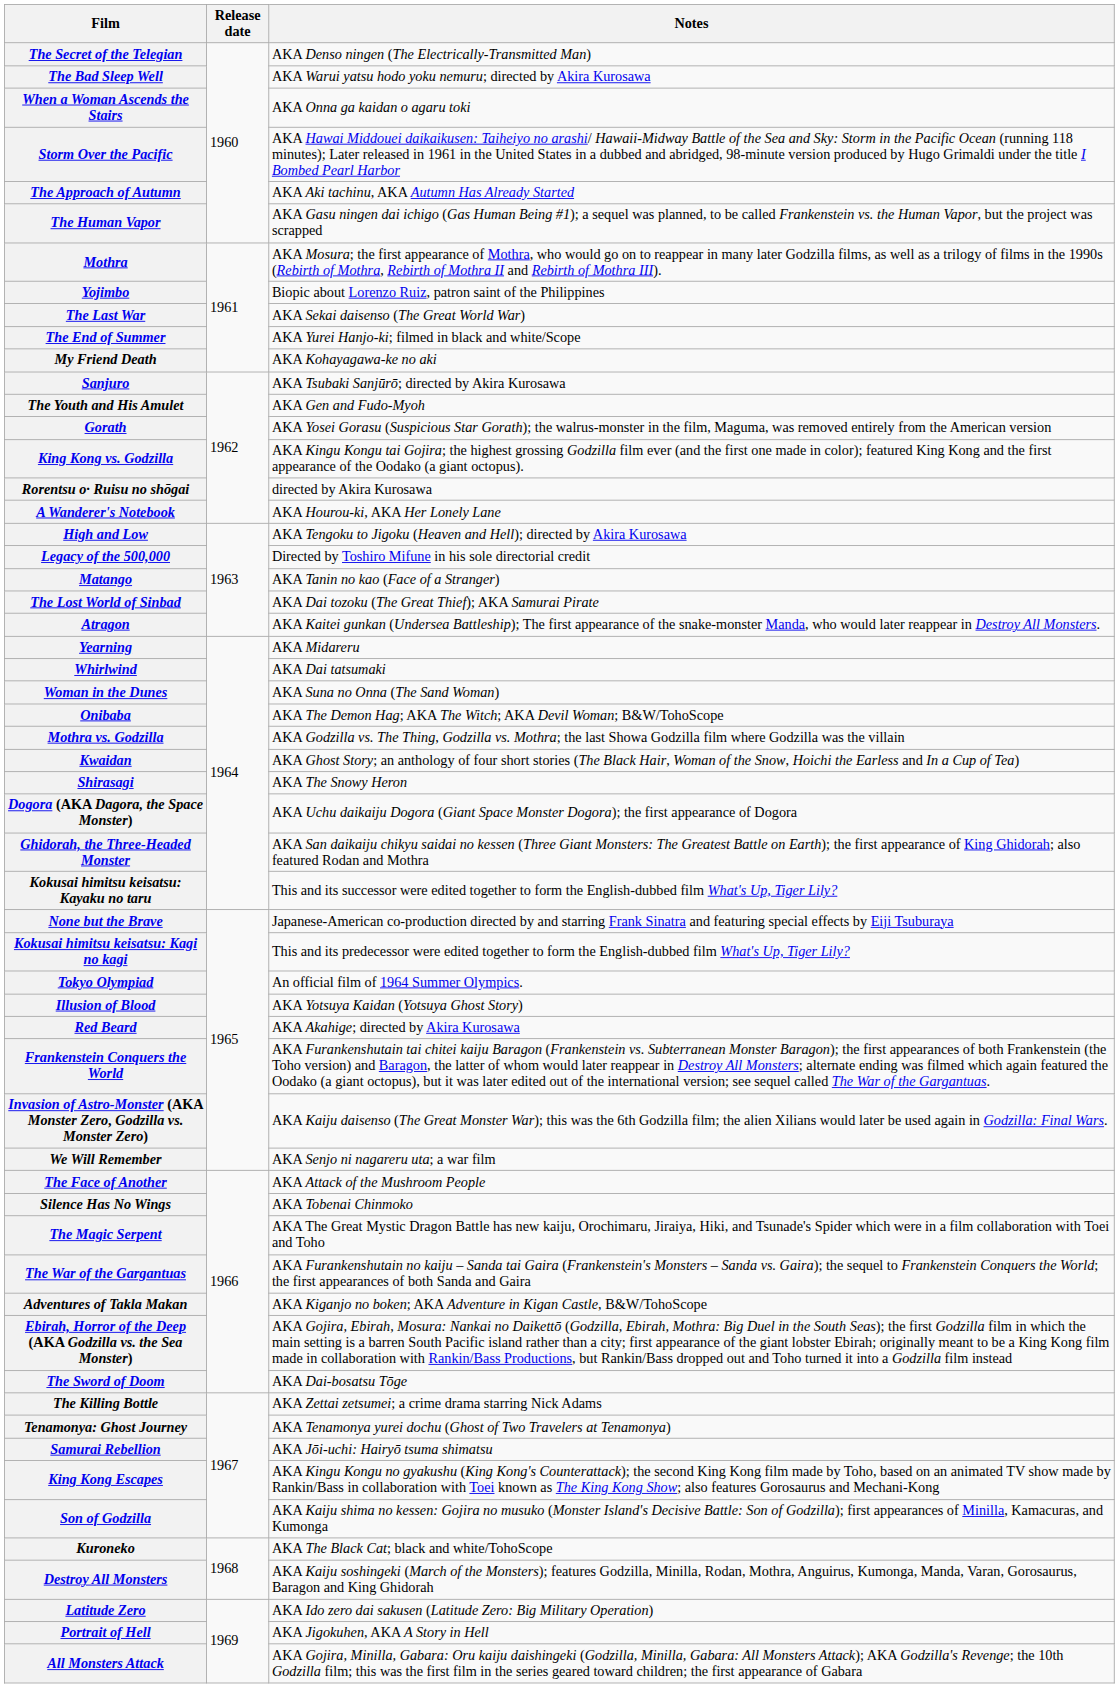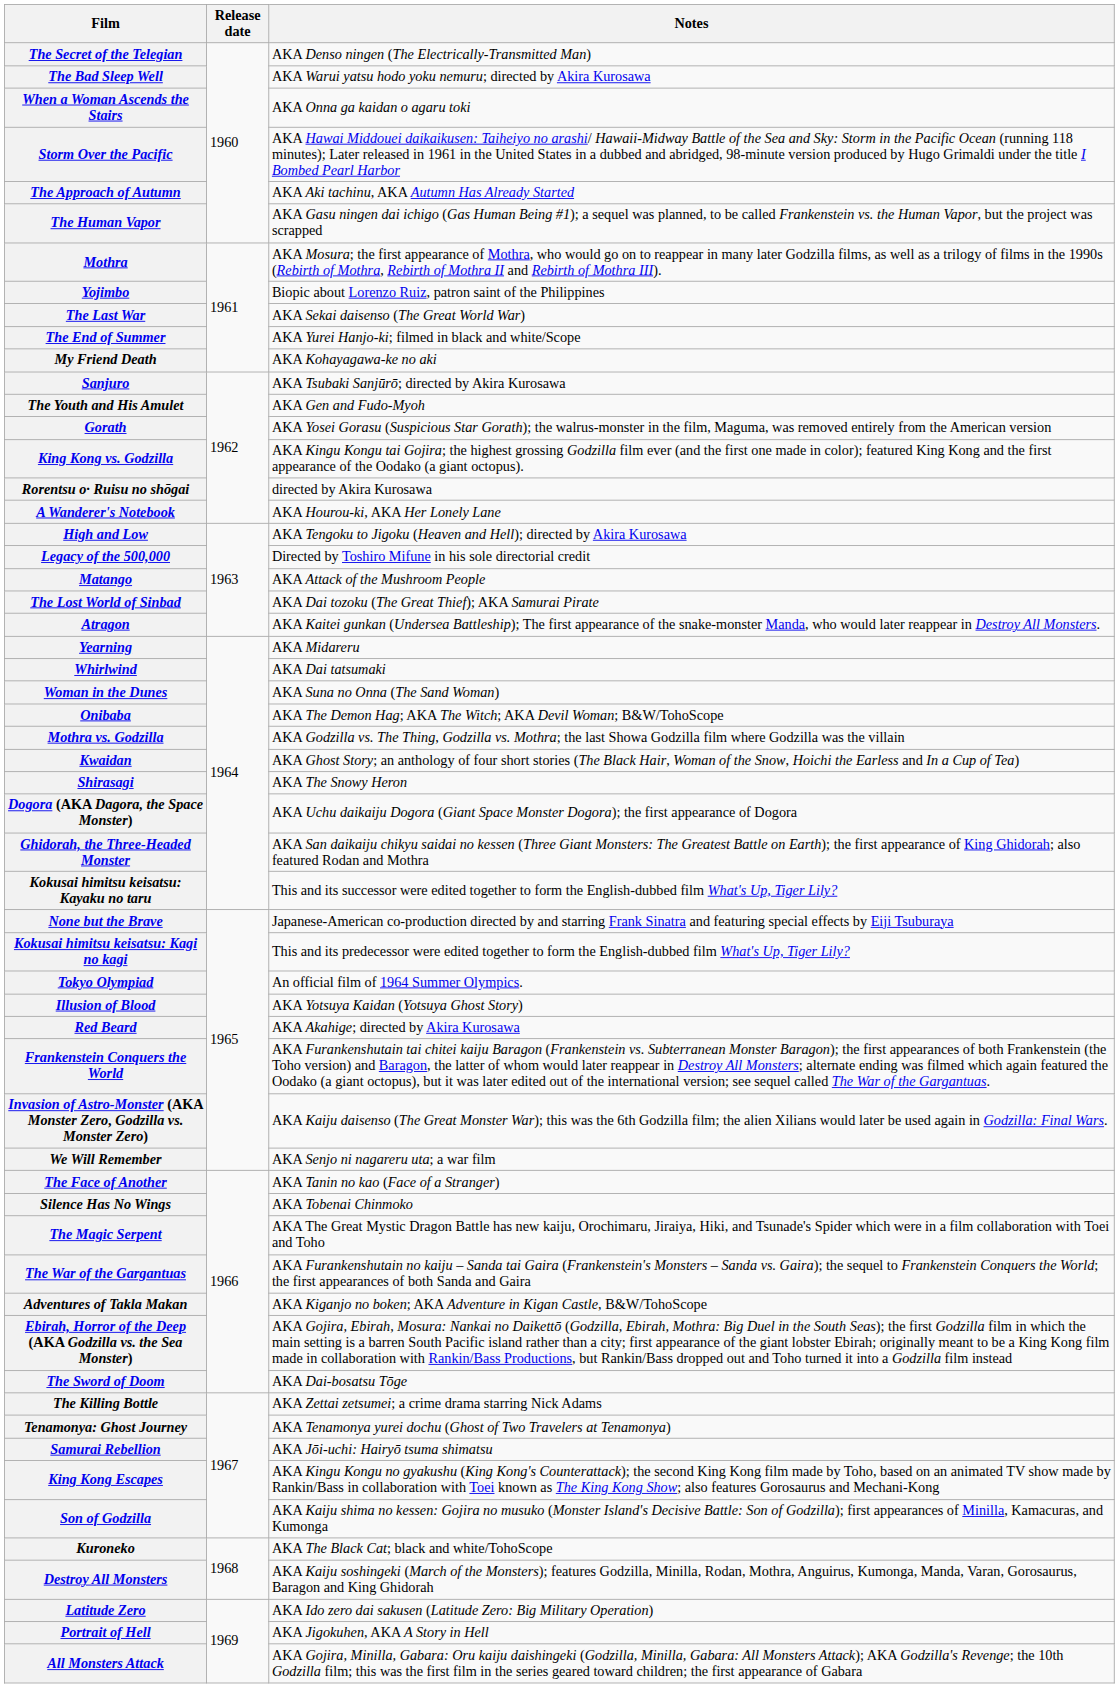 <table class="wikitable">
 <tr>
 <th>Film</th>
 <th>Release date</th>
 <th>Notes</th>
 </tr>
 <tr>
 <th scope="row"><em><a href='#'>The Secret of the Telegian</a></em></th>
 <td rowspan="6">1960</td>
 <td>AKA <em>Denso ningen</em> (<em>The Electrically-Transmitted Man</em>)</td>
 </tr>
 <tr>
 <th scope="row"><em><a href='#'>The Bad Sleep Well</a></em></th>
 <td>AKA <em>Warui yatsu hodo yoku nemuru</em>; directed by <a href='#'>Akira Kurosawa</a></td>
 </tr>
 <tr>
 <th scope="row"><em><a href='#'>When a Woman Ascends the Stairs</a></em></th>
 <td>AKA <em>Onna ga kaidan o agaru toki</em></td>
 </tr>
 <tr>
 <th scope="row"><em><a href='#'>Storm Over the Pacific</a></em></th>
 <td>AKA <em><a href='#'>Hawai Middouei daikaikusen: Taiheiyo no arashi</a></em>/ <em>Hawaii-Midway Battle of the Sea and Sky: Storm in the Pacific Ocean</em> (running 118 minutes); Later released in 1961 in the United States in a dubbed and abridged, 98-minute version produced by Hugo Grimaldi under the title <em><a href='#'>I Bombed Pearl Harbor</a></em></td>
 </tr>
 <tr>
 <th scope="row"><em><a href='#'>The Approach of Autumn</a></em></th>
 <td>AKA <em>Aki tachinu</em>, AKA <em><a href='#'>Autumn Has Already Started</a></em></td>
 </tr>
 <tr>
 <th scope="row"><em><a href='#'>The Human Vapor</a></em></th>
 <td>AKA <em>Gasu ningen dai ichigo</em> (<em>Gas Human Being #1</em>);  a sequel was planned, to be called <em>Frankenstein vs. the Human Vapor</em>, but the project was scrapped</td>
 </tr>
 <tr>
 <th scope="row"><em><a href='#'>Mothra</a></em></th>
 <td rowspan="5">1961</td>
 <td>AKA <em>Mosura</em>; the first appearance of <a href='#'>Mothra</a>, who would go on to reappear in many later Godzilla films, as well as a trilogy of films in the 1990s (<em><a href='#'>Rebirth of Mothra</a></em>, <em><a href='#'>Rebirth of Mothra II</a></em> and <em><a href='#'>Rebirth of Mothra III</a></em>).</td>
 </tr>
 <tr>
 <th scope="row"><em><a href='#'>Yojimbo</a></em></th>
 <td>Biopic about <a href='#'>Lorenzo Ruiz</a>, patron saint of the Philippines</td>
 </tr>
 <tr>
 <th scope="row"><em><a href='#'>The Last War</a></em></th>
 <td>AKA <em>Sekai daisenso</em> (<em>The Great World War</em>)</td>
 </tr>
 <tr>
 <th scope="row"><em><a href='#'>The End of Summer</a></em></th>
 <td>AKA <em>Yurei Hanjo-ki</em>; filmed in black and white/Scope </td>
 </tr>
 <tr>
 <th scope="row"><em>My Friend Death</em></th>
 <td>AKA <em>Kohayagawa-ke no aki</em></td>
 </tr>
 <tr>
 <th scope="row"><em><a href='#'>Sanjuro</a></em></th>
 <td rowspan="6">1962</td>
 <td>AKA <em>Tsubaki Sanjūrō</em>; directed by Akira Kurosawa</td>
 </tr>
 <tr>
 <th scope="row"><em>The Youth and His Amulet</em></th>
 <td>AKA <em>Gen and Fudo-Myoh</em></td>
 </tr>
 <tr>
 <th scope="row"><em><a href='#'>Gorath</a></em></th>
 <td>AKA <em>Yosei Gorasu</em> (<em>Suspicious Star Gorath</em>); the walrus-monster in the film, Maguma, was removed entirely from the American version</td>
 </tr>
 <tr>
 <th scope="row"><em><a href='#'>King Kong vs. Godzilla</a></em></th>
 <td>AKA <em>Kingu Kongu tai Gojira</em>; the highest grossing <em>Godzilla</em> film ever (and the first one made in color); featured King Kong and the first appearance of the Oodako (a giant octopus).</td>
 </tr>
 <tr>
 <th scope="row"><em>Rorentsu o· Ruisu no shōgai</em></th>
 <td>directed by Akira Kurosawa</td>
 </tr>
 <tr>
 <th scope="row"><em><a href='#'>A Wanderer's Notebook</a></em></th>
 <td>AKA <em>Hourou-ki</em>, AKA <em>Her Lonely Lane</em></td>
 </tr>
 <tr>
 <th scope="row"><em><a href='#'>High and Low</a></em></th>
 <td rowspan="5">1963</td>
 <td>AKA <em>Tengoku to Jigoku</em> (<em>Heaven and Hell</em>); directed by <a href='#'>Akira Kurosawa</a></td>
 </tr>
 <tr>
 <th scope="row"><em><a href='#'>Legacy of the 500,000</a></em></th>
 <td>Directed by <a href='#'>Toshiro Mifune</a> in his sole directorial credit</td>
 </tr>
 <tr>
 <th scope="row"><em><a href='#'>Matango</a></em></th>
-<td>AKA <em>Tanin no kao</em> (<em>Face of a Stranger</em>)</td>
+<td>AKA <em>Attack of the Mushroom People</em></td>
 </tr>
 <tr>
 <th scope="row"><em><a href='#'>The Lost World of Sinbad</a></em></th>
 <td>AKA <em>Dai tozoku</em> (<em>The Great Thief</em>); AKA <em>Samurai Pirate</em></td>
 </tr>
 <tr>
 <th scope="row"><em><a href='#'>Atragon</a></em></th>
 <td>AKA <em>Kaitei gunkan</em> (<em>Undersea Battleship</em>); The first appearance of the snake-monster <a href='#'>Manda</a>, who would later reappear in <em><a href='#'>Destroy All Monsters</a></em>.</td>
 </tr>
 <tr>
 <th scope="row"><em><a href='#'>Yearning</a></em></th>
 <td rowspan="10">1964</td>
 <td>AKA <em>Midareru</em></td>
 </tr>
 <tr>
 <th scope="row"><em><a href='#'>Whirlwind</a></em></th>
 <td>AKA <em>Dai tatsumaki</em></td>
 </tr>
 <tr>
 <th scope="row"><em><a href='#'>Woman in the Dunes</a></em></th>
 <td>AKA <em>Suna no Onna</em> (<em>The Sand Woman</em>)</td>
 </tr>
 <tr>
 <th scope="row"><em><a href='#'>Onibaba</a></em></th>
 <td>AKA <em>The Demon Hag</em>; AKA <em>The Witch</em>; AKA <em>Devil Woman</em>;  B&W/TohoScope</td>
 </tr>
 <tr>
 <th scope="row"><em><a href='#'>Mothra vs. Godzilla</a></em></th>
 <td>AKA <em>Godzilla vs. The Thing</em>, <em>Godzilla vs. Mothra</em>; the last Showa Godzilla film where Godzilla was the villain</td>
 </tr>
 <tr>
 <th scope="row"><em><a href='#'>Kwaidan</a></em></th>
 <td>AKA <em>Ghost Story</em>; an anthology of four short stories (<em>The Black Hair</em>, <em>Woman of the Snow</em>, <em>Hoichi the Earless</em> and <em>In a Cup of Tea</em>)</td>
 </tr>
 <tr>
 <th scope="row"><em><a href='#'>Shirasagi</a></em></th>
 <td>AKA <em>The Snowy Heron</em></td>
 </tr>
 <tr>
 <th scope="row"><em><a href='#'>Dogora</a></em> (AKA <em>Dagora, the Space Monster</em>)</th>
 <td>AKA <em>Uchu daikaiju Dogora</em> (<em>Giant Space Monster Dogora</em>); the first appearance of Dogora</td>
 </tr>
 <tr>
 <th scope="row"><em><a href='#'>Ghidorah, the Three-Headed Monster</a></em></th>
 <td>AKA <em>San daikaiju chikyu saidai no kessen</em> (<em>Three Giant Monsters: The Greatest Battle on Earth</em>); the first appearance of <a href='#'>King Ghidorah</a>; also featured Rodan and Mothra</td>
 </tr>
 <tr>
 <th scope="row"><em>Kokusai himitsu keisatsu: Kayaku no taru</em></th>
 <td>This and its successor were edited together to form the English-dubbed film <em><a href='#'>What's Up, Tiger Lily?</a></em></td>
 </tr>
 <tr>
 <th scope="row"><em><a href='#'>None but the Brave</a></em></th>
 <td rowspan="8">1965</td>
 <td>Japanese-American co-production directed by and starring <a href='#'>Frank Sinatra</a> and featuring special effects by <a href='#'>Eiji Tsuburaya</a></td>
 </tr>
 <tr>
 <th scope="row"><em><a href='#'>Kokusai himitsu keisatsu: Kagi no kagi</a></em></th>
 <td>This and its predecessor were edited together to form the English-dubbed film <em><a href='#'>What's Up, Tiger Lily?</a></em></td>
 </tr>
 <tr>
 <th scope="row"><em><a href='#'>Tokyo Olympiad</a></em></th>
 <td>An official film of <a href='#'>1964 Summer Olympics</a>.</td>
 </tr>
 <tr>
 <th scope="row"><em><a href='#'>Illusion of Blood</a></em></th>
 <td>AKA <em>Yotsuya Kaidan</em> (<em>Yotsuya Ghost Story</em>)</td>
 </tr>
 <tr>
 <th scope="row"><em><a href='#'>Red Beard</a></em></th>
 <td>AKA <em>Akahige</em>; directed by <a href='#'>Akira Kurosawa</a></td>
 </tr>
 <tr>
 <th scope="row"><em><a href='#'>Frankenstein Conquers the World</a></em></th>
 <td>AKA <em>Furankenshutain tai chitei kaiju Baragon</em> (<em>Frankenstein vs. Subterranean Monster Baragon</em>); the first appearances of both Frankenstein (the Toho version) and <a href='#'>Baragon</a>, the latter of whom would later reappear in <em><a href='#'>Destroy All Monsters</a></em>; alternate ending was filmed which again featured the Oodako (a giant octopus), but it was later edited out of the international version; see sequel called <em><a href='#'>The War of the Gargantuas</a></em>.</td>
 </tr>
 <tr>
 <th scope="row"><em><a href='#'>Invasion of Astro-Monster</a></em> (AKA <em>Monster Zero</em>, <em>Godzilla vs. Monster Zero</em>)</th>
 <td>AKA <em>Kaiju daisenso</em> (<em>The Great Monster War</em>); this was the 6th Godzilla film; the alien Xilians would later be used again in <em><a href='#'>Godzilla: Final Wars</a></em>.</td>
 </tr>
 <tr>
 <th scope="row"><em>We Will Remember</em></th>
 <td>AKA <em>Senjo ni nagareru uta</em>;  a war film</td>
 </tr>
 <tr>
 <th scope="row"><em><a href='#'>The Face of Another</a></em></th>
 <td rowspan="7">1966</td>
-<td>AKA <em>Attack of the Mushroom People</em></td>
+<td>AKA <em>Tanin no kao</em> (<em>Face of a Stranger</em>)</td>
 </tr>
 <tr>
 <th scope="row"><em>Silence Has No Wings</em></th>
 <td>AKA <em>Tobenai Chinmoko</em></td>
 </tr>
 <tr>
 <th scope="row"><em><a href='#'>The Magic Serpent</a></em></th>
 <td>AKA The Great Mystic Dragon Battle has new kaiju, Orochimaru, Jiraiya, Hiki, and Tsunade's Spider which were in a film collaboration with Toei and Toho</td>
 </tr>
 <tr>
 <th scope="row"><em><a href='#'>The War of the Gargantuas</a></em></th>
 <td>AKA <em>Furankenshutain no kaiju – Sanda tai Gaira</em> (<em>Frankenstein's Monsters – Sanda vs. Gaira</em>); the sequel to <em>Frankenstein Conquers the World</em>; the first appearances of both Sanda and Gaira</td>
 </tr>
 <tr>
 <th scope="row"><em>Adventures of Takla Makan</em></th>
 <td>AKA <em>Kiganjo no boken</em>; AKA <em>Adventure in Kigan Castle</em>, B&W/TohoScope</td>
 </tr>
 <tr>
 <th scope="row"><em><a href='#'>Ebirah, Horror of the Deep</a></em> (AKA <em>Godzilla vs. the Sea Monster</em>)</th>
 <td>AKA <em>Gojira, Ebirah, Mosura: Nankai no Daikettō</em> (<em>Godzilla, Ebirah, Mothra: Big Duel in the South Seas</em>);  the first <em>Godzilla</em> film in which the main setting is a barren South Pacific island rather than a city; first appearance of the giant lobster Ebirah; originally meant to be a King Kong film made in collaboration with <a href='#'>Rankin/Bass Productions</a>, but Rankin/Bass dropped out and Toho turned it into a <em>Godzilla</em> film instead</td>
 </tr>
 <tr>
 <th scope="row"><em><a href='#'>The Sword of Doom</a></em></th>
 <td>AKA <em>Dai-bosatsu Tōge</em></td>
 </tr>
 <tr>
 <th scope="row"><em>The Killing Bottle</em></th>
 <td rowspan="5">1967</td>
 <td>AKA <em>Zettai zetsumei</em>; a crime drama starring Nick Adams</td>
 </tr>
 <tr>
 <th scope="row"><em>Tenamonya: Ghost Journey</em></th>
 <td>AKA <em>Tenamonya yurei dochu</em> (<em>Ghost of Two Travelers at Tenamonya</em>)</td>
 </tr>
 <tr>
 <th scope="row"><em><a href='#'>Samurai Rebellion</a></em></th>
 <td>AKA <em>Jōi-uchi: Hairyō tsuma shimatsu</em></td>
 </tr>
 <tr>
 <th scope="row"><em><a href='#'>King Kong Escapes</a></em></th>
 <td>AKA <em>Kingu Kongu no gyakushu</em> (<em>King Kong's Counterattack</em>); the second King Kong film made by Toho, based on an animated TV show made by Rankin/Bass in collaboration with <a href='#'>Toei</a> known as <em><a href='#'>The King Kong Show</a></em>; also features Gorosaurus and Mechani-Kong</td>
 </tr>
 <tr>
 <th scope="row"><em><a href='#'>Son of Godzilla</a></em></th>
 <td>AKA <em>Kaiju shima no kessen: Gojira no musuko</em> (<em>Monster Island's Decisive Battle: Son of Godzilla</em>); first appearances of <a href='#'>Minilla</a>, Kamacuras, and Kumonga</td>
 </tr>
 <tr>
 <th scope="row"><em>Kuroneko</em></th>
 <td rowspan="2">1968</td>
 <td>AKA <em>The Black Cat</em>; black and white/TohoScope</td>
 </tr>
 <tr>
 <th scope="row"><em><a href='#'>Destroy All Monsters</a></em></th>
 <td>AKA <em>Kaiju soshingeki</em> (<em>March of the Monsters</em>); features Godzilla, Minilla, Rodan, Mothra, Anguirus, Kumonga, Manda, Varan, Gorosaurus, Baragon and King Ghidorah</td>
 </tr>
 <tr>
 <th scope="row"><em><a href='#'>Latitude Zero</a></em></th>
 <td rowspan="3">1969</td>
 <td>AKA <em>Ido zero dai sakusen</em> (<em>Latitude Zero: Big Military Operation</em>)</td>
 </tr>
 <tr>
 <th scope="row"><em><a href='#'>Portrait of Hell</a></em></th>
 <td>AKA <em>Jigokuhen</em>, AKA <em>A Story in Hell</em></td>
 </tr>
 <tr>
 <th scope="row"><em><a href='#'>All Monsters Attack</a></em></th>
 <td>AKA <em>Gojira, Minilla, Gabara: Oru kaiju daishingeki</em> (<em>Godzilla, Minilla, Gabara: All Monsters Attack</em>); AKA <em>Godzilla's Revenge</em>; the 10th <em>Godzilla</em> film; this was the first film in the series geared toward children; the first appearance of Gabara</td>
 </tr>
 </table>
